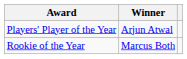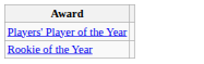 <table class="wikitable">
 <tr>
 <th>Award</th>
-<th>Winner</th>
 <th></th>
 </tr>
 <tr>
 <td><a href='#'>Players' Player of the Year</a></td>
-<td> <a href='#'>Arjun Atwal</a></td>
 <td></td>
 </tr>
 <tr>
 <td><a href='#'>Rookie of the Year</a></td>
-<td> <a href='#'>Marcus Both</a></td>
 <td></td>
 </tr>
 </table>
